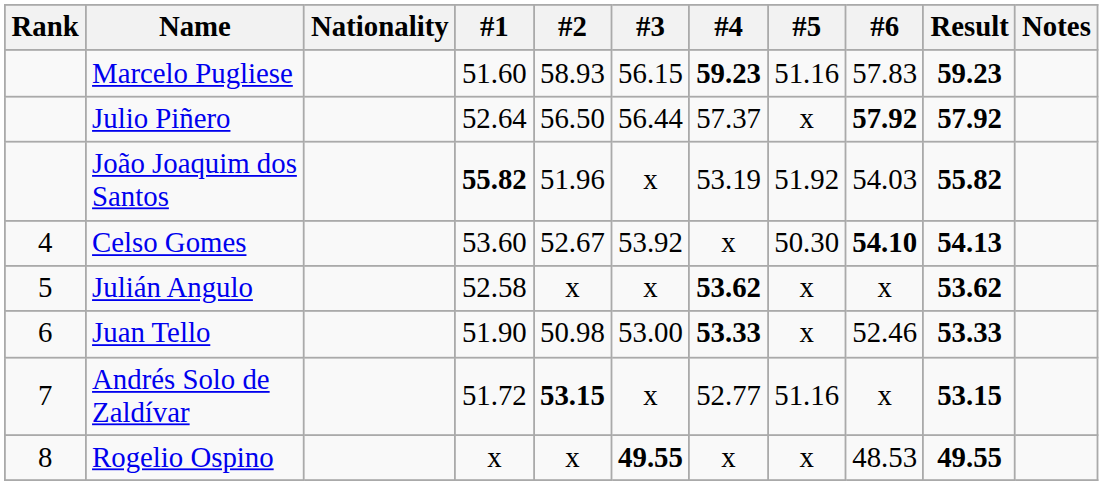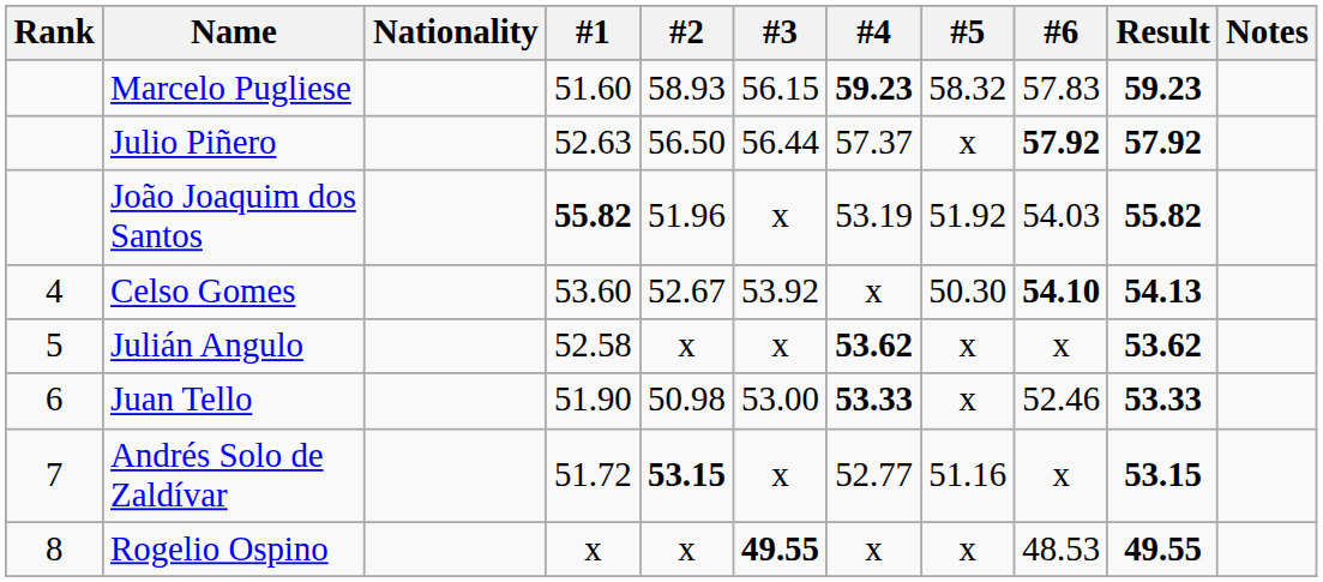 <table class="wikitable sortable" style="text-align:center">
 <tr>
 <th>Rank</th>
 <th>Name</th>
 <th>Nationality</th>
 <th>#1</th>
 <th>#2</th>
 <th>#3</th>
 <th>#4</th>
 <th>#5</th>
 <th>#6</th>
 <th>Result</th>
 <th>Notes</th>
 </tr>
 <tr>
 <td></td>
 <td align=left><a href='#'>Marcelo Pugliese</a></td>
 <td align=left></td>
 <td>51.60</td>
 <td>58.93</td>
 <td>56.15</td>
 <td><strong>59.23</strong></td>
-<td>51.16</td>
+<td>58.32</td>
 <td>57.83</td>
 <td><strong>59.23</strong></td>
 <td></td>
 </tr>
 <tr>
 <td></td>
 <td align=left><a href='#'>Julio Piñero</a></td>
 <td align=left></td>
-<td>52.64</td>
+<td>52.63</td>
 <td>56.50</td>
 <td>56.44</td>
 <td>57.37</td>
 <td>x</td>
 <td><strong>57.92</strong></td>
 <td><strong>57.92</strong></td>
 <td></td>
 </tr>
 <tr>
 <td></td>
 <td align=left><a href='#'>João Joaquim dos Santos</a></td>
 <td align=left></td>
 <td><strong>55.82</strong></td>
 <td>51.96</td>
 <td>x</td>
 <td>53.19</td>
 <td>51.92</td>
 <td>54.03</td>
 <td><strong>55.82</strong></td>
 <td></td>
 </tr>
 <tr>
 <td>4</td>
 <td align=left><a href='#'>Celso Gomes</a></td>
 <td align=left></td>
 <td>53.60</td>
 <td>52.67</td>
 <td>53.92</td>
 <td>x</td>
 <td>50.30</td>
 <td><strong>54.10</strong></td>
 <td><strong>54.13</strong></td>
 <td></td>
 </tr>
 <tr>
 <td>5</td>
 <td align=left><a href='#'>Julián Angulo</a></td>
 <td align=left></td>
 <td>52.58</td>
 <td>x</td>
 <td>x</td>
 <td><strong>53.62</strong></td>
 <td>x</td>
 <td>x</td>
 <td><strong>53.62</strong></td>
 <td></td>
 </tr>
 <tr>
 <td>6</td>
 <td align=left><a href='#'>Juan Tello</a></td>
 <td align=left></td>
 <td>51.90</td>
 <td>50.98</td>
 <td>53.00</td>
 <td><strong>53.33</strong></td>
 <td>x</td>
 <td>52.46</td>
 <td><strong>53.33</strong></td>
 <td></td>
 </tr>
 <tr>
 <td>7</td>
 <td align=left><a href='#'>Andrés Solo de Zaldívar</a></td>
 <td align=left></td>
 <td>51.72</td>
 <td><strong>53.15</strong></td>
 <td>x</td>
 <td>52.77</td>
 <td>51.16</td>
 <td>x</td>
 <td><strong>53.15</strong></td>
 <td></td>
 </tr>
 <tr>
 <td>8</td>
 <td align=left><a href='#'>Rogelio Ospino</a></td>
 <td align=left></td>
 <td>x</td>
 <td>x</td>
 <td><strong>49.55</strong></td>
 <td>x</td>
 <td>x</td>
 <td>48.53</td>
 <td><strong>49.55</strong></td>
 <td></td>
 </tr>
 </table>
